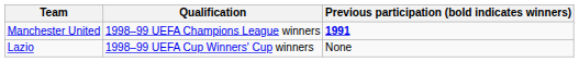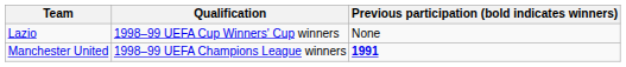 <table class="wikitable">
 <tr>
 <th>Team</th>
 <th>Qualification</th>
 <th>Previous participation (bold indicates winners)</th>
 </tr>
 <tr>
+<td> <a href='#'>Lazio</a></td>
+<td><a href='#'>1998–99 UEFA Cup Winners' Cup</a> winners</td>
+<td>None</td>
+</tr>
+<tr>
 <td> <a href='#'>Manchester United</a></td>
 <td><a href='#'>1998–99 UEFA Champions League</a> winners</td>
 <td><strong><a href='#'>1991</a></strong></td>
 </tr>
-<tr>
-<td> <a href='#'>Lazio</a></td>
-<td><a href='#'>1998–99 UEFA Cup Winners' Cup</a> winners</td>
-<td>None</td>
-</tr>
 </table>
